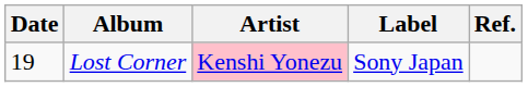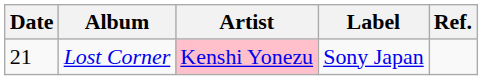 <table class="wikitable">
 <tr>
 <th>Date</th>
 <th>Album</th>
 <th>Artist</th>
 <th>Label</th>
 <th>Ref.</th>
 </tr>
 <tr>
-<td>19</td>
+<td>21</td>
 <td><em><a href='#'>Lost Corner</a></em></td>
 <td style="background: pink;"><a href='#'>Kenshi Yonezu</a></td>
 <td><a href='#'>Sony Japan</a></td>
 <td></td>
 </tr>
 </table>
